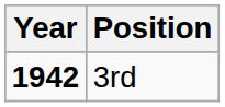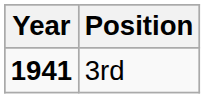 <table class="wikitable" style="margin:1em auto;">
 <tr>
 <th>Year</th>
 <th>Position</th>
 </tr>
 <tr>
-<td><strong>1942</strong></td>
+<td><strong>1941</strong></td>
 <td>3rd</td>
 </tr>
 </table>
